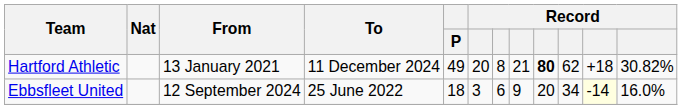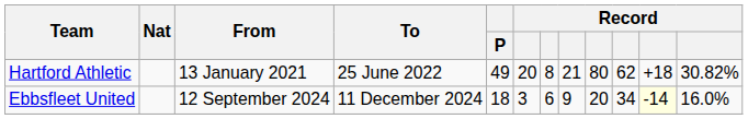 <table class="wikitable">
 <tr>
 <th rowspan="2">Team</th>
 <th rowspan="2">Nat</th>
 <th rowspan="2">From</th>
 <th rowspan="2">To</th>
 <th></th>
 <th colspan="7">Record</th>
 </tr>
 <tr>
 <th>P</th>
 <th></th>
 <th></th>
 <th></th>
 <th></th>
 <th></th>
 <th></th>
 <th></th>
 </tr>
 <tr>
 <td><a href='#'>Hartford Athletic</a></td>
 <td></td>
 <td>13 January 2021</td>
-<td>11 December 2024</td>
+<td>25 June 2022</td>
 <td>49</td>
 <td>20</td>
 <td>8</td>
 <td>21</td>
-<td><strong>80</strong></td>
+<td>80</td>
 <td>62</td>
 <td>+18</td>
 <td>30.82%</td>
 </tr>
 <tr>
 <td><a href='#'>Ebbsfleet United</a></td>
 <td></td>
 <td>12 September 2024</td>
-<td>25 June 2022</td>
+<td>11 December 2024</td>
 <td>18</td>
 <td>3</td>
 <td>6</td>
 <td>9</td>
 <td>20</td>
 <td>34</td>
 <td style="background: lightyellow;">-14</td>
 <td>16.0%</td>
 </tr>
 <tr>
 </tr>
 </table>
